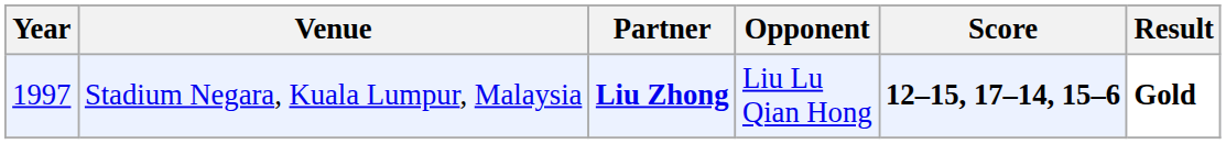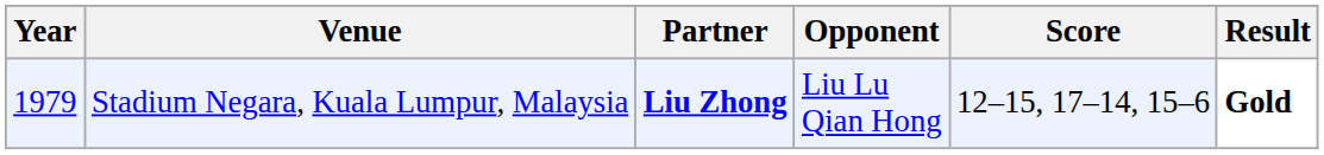 <table class="sortable wikitable" style="font-size: 90%;">
 <tr>
 <th>Year</th>
 <th>Venue</th>
 <th>Partner</th>
 <th>Opponent</th>
 <th>Score</th>
 <th>Result</th>
 </tr>
 <tr style="background:#ECF2FF">
-<td align="center"><a href='#'>1997</a></td>
+<td align="center"><a href='#'>1979</a></td>
 <td align="left"><a href='#'>Stadium Negara</a>, <a href='#'>Kuala Lumpur</a>, <a href='#'>Malaysia</a></td>
 <td align="left"><strong> <a href='#'>Liu Zhong</a></strong></td>
 <td align="left"> <a href='#'>Liu Lu</a> <br>  <a href='#'>Qian Hong</a></td>
-<td align="left"><strong>12–15, 17–14, 15–6</strong></td>
+<td align="left">12–15, 17–14, 15–6</td>
 <td style="text-align:left; background: white"> <strong>Gold</strong></td>
 </tr>
 </table>
